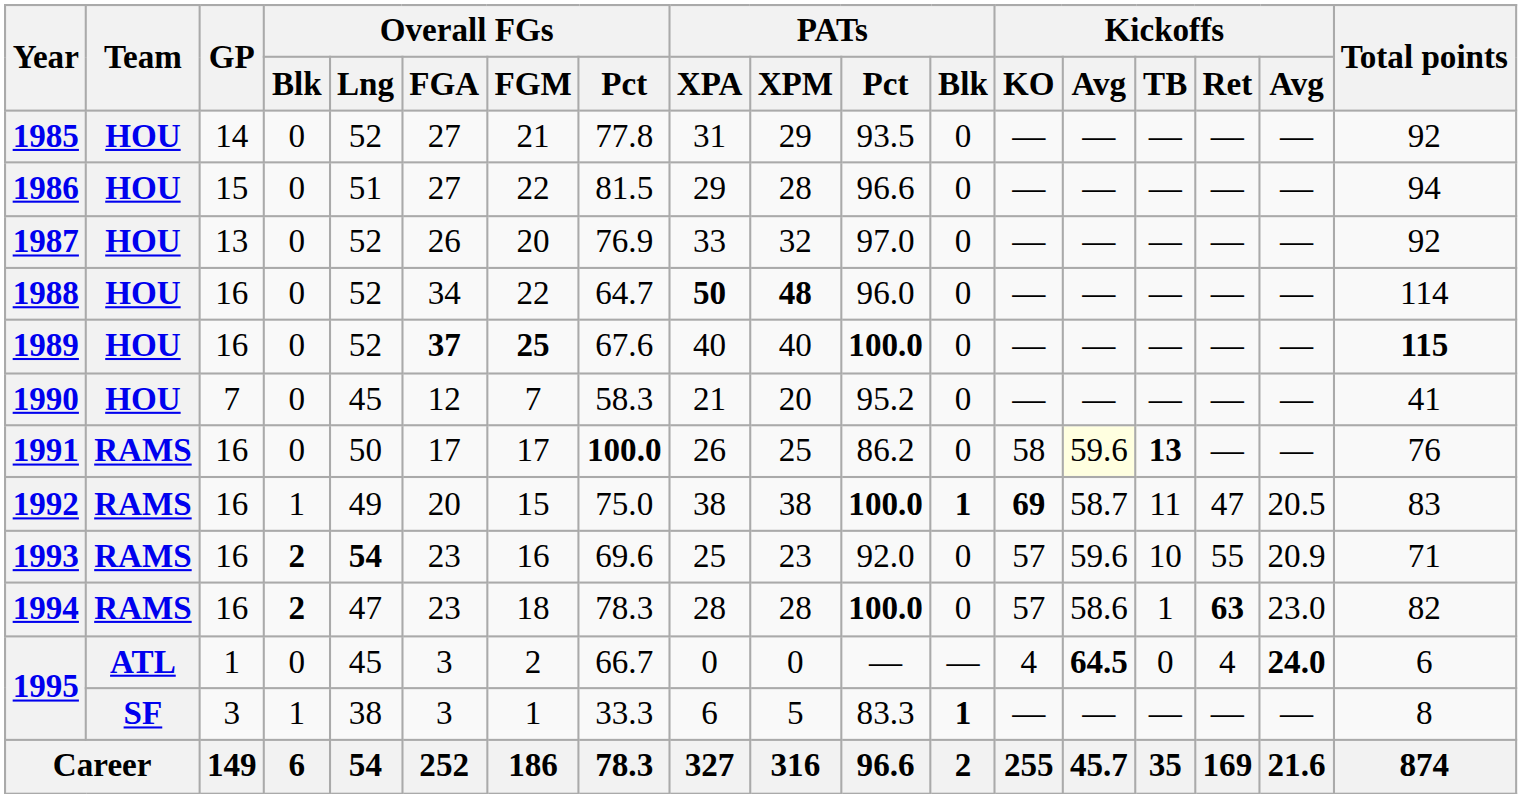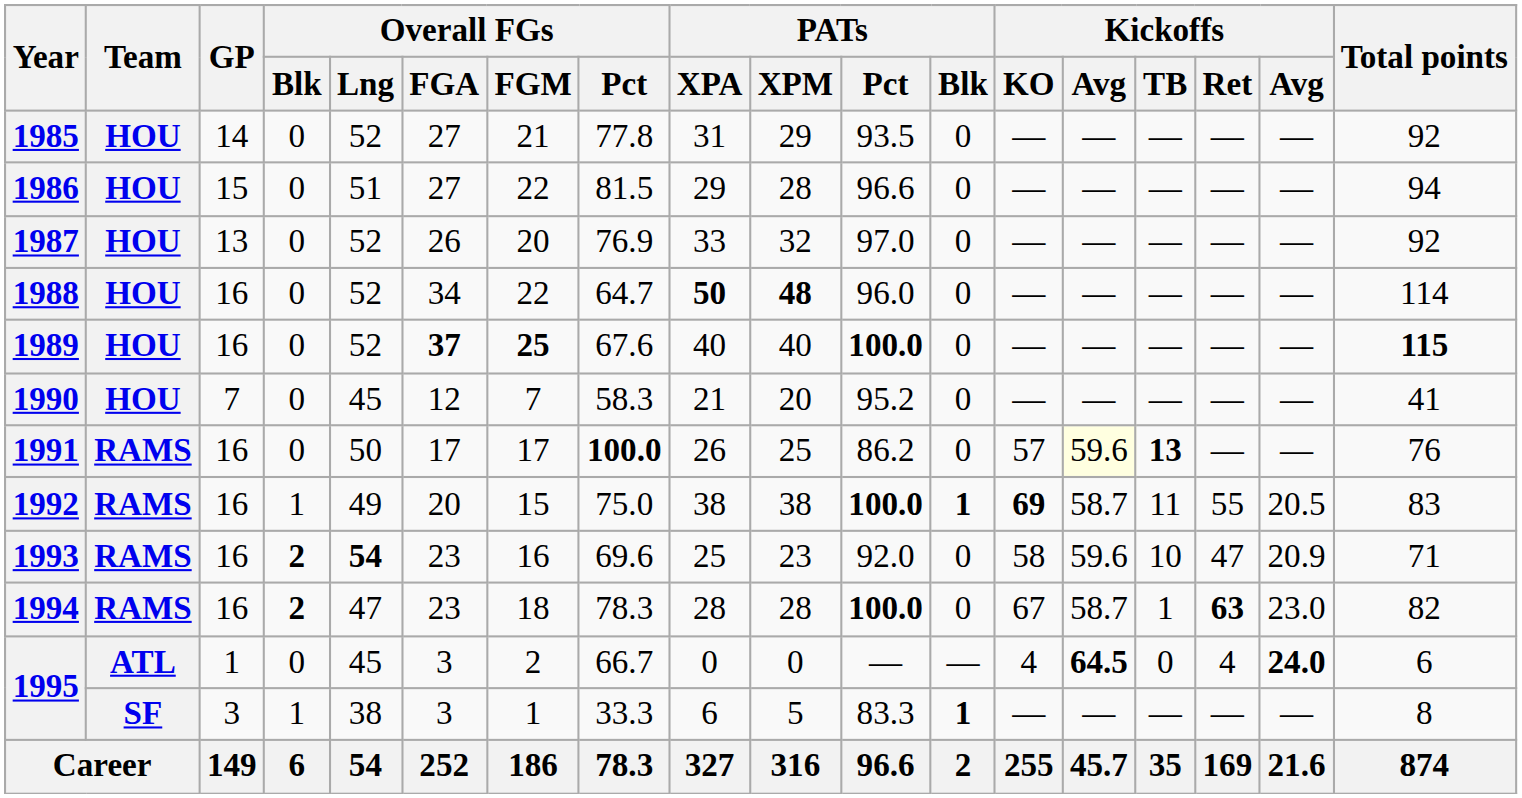 <table class= "wikitable" style="text-align:center;">
 <tr>
 <th rowspan=2>Year</th>
 <th rowspan=2>Team</th>
 <th rowspan=2>GP</th>
 <th colspan=5>Overall FGs</th>
 <th colspan=4>PATs</th>
 <th colspan=5>Kickoffs</th>
 <th rowspan=2>Total points</th>
 </tr>
 <tr>
 <th>Blk</th>
 <th>Lng</th>
 <th>FGA</th>
 <th>FGM</th>
 <th>Pct</th>
 <th>XPA</th>
 <th>XPM</th>
 <th>Pct</th>
 <th>Blk</th>
 <th>KO</th>
 <th>Avg</th>
 <th>TB</th>
 <th>Ret</th>
 <th>Avg</th>
 </tr>
 <tr>
 <th><a href='#'>1985</a></th>
 <th><a href='#'>HOU</a></th>
 <td>14</td>
 <td>0</td>
 <td>52</td>
 <td>27</td>
 <td>21</td>
 <td>77.8</td>
 <td>31</td>
 <td>29</td>
 <td>93.5</td>
 <td>0</td>
 <td>—</td>
 <td>—</td>
 <td>—</td>
 <td>—</td>
 <td>—</td>
 <td>92</td>
 </tr>
 <tr>
 <th><a href='#'>1986</a></th>
 <th><a href='#'>HOU</a></th>
 <td>15</td>
 <td>0</td>
 <td>51</td>
 <td>27</td>
 <td>22</td>
 <td>81.5</td>
 <td>29</td>
 <td>28</td>
 <td>96.6</td>
 <td>0</td>
 <td>—</td>
 <td>—</td>
 <td>—</td>
 <td>—</td>
 <td>—</td>
 <td>94</td>
 </tr>
 <tr>
 <th><a href='#'>1987</a></th>
 <th><a href='#'>HOU</a></th>
 <td>13</td>
 <td>0</td>
 <td>52</td>
 <td>26</td>
 <td>20</td>
 <td>76.9</td>
 <td>33</td>
 <td>32</td>
 <td>97.0</td>
 <td>0</td>
 <td>—</td>
 <td>—</td>
 <td>—</td>
 <td>—</td>
 <td>—</td>
 <td>92</td>
 </tr>
 <tr>
 <th><a href='#'>1988</a></th>
 <th><a href='#'>HOU</a></th>
 <td>16</td>
 <td>0</td>
 <td>52</td>
 <td>34</td>
 <td>22</td>
 <td>64.7</td>
 <td><strong>50</strong></td>
 <td><strong>48</strong></td>
 <td>96.0</td>
 <td>0</td>
 <td>—</td>
 <td>—</td>
 <td>—</td>
 <td>—</td>
 <td>—</td>
 <td>114</td>
 </tr>
 <tr>
 <th><a href='#'>1989</a></th>
 <th><a href='#'>HOU</a></th>
 <td>16</td>
 <td>0</td>
 <td>52</td>
 <td><strong>37</strong></td>
 <td><strong>25</strong></td>
 <td>67.6</td>
 <td>40</td>
 <td>40</td>
 <td><strong>100.0</strong></td>
 <td>0</td>
 <td>—</td>
 <td>—</td>
 <td>—</td>
 <td>—</td>
 <td>—</td>
 <td><strong>115</strong></td>
 </tr>
 <tr>
 <th><a href='#'>1990</a></th>
 <th><a href='#'>HOU</a></th>
 <td>7</td>
 <td>0</td>
 <td>45</td>
 <td>12</td>
 <td>7</td>
 <td>58.3</td>
 <td>21</td>
 <td>20</td>
 <td>95.2</td>
 <td>0</td>
 <td>—</td>
 <td>—</td>
 <td>—</td>
 <td>—</td>
 <td>—</td>
 <td>41</td>
 </tr>
 <tr>
 <th><a href='#'>1991</a></th>
 <th><a href='#'>RAMS</a></th>
 <td>16</td>
 <td>0</td>
 <td>50</td>
 <td>17</td>
 <td>17</td>
 <td><strong>100.0</strong></td>
 <td>26</td>
 <td>25</td>
 <td>86.2</td>
 <td>0</td>
-<td>58</td>
+<td>57</td>
 <td style="background: lightyellow;">59.6</td>
 <td><strong>13</strong></td>
 <td>—</td>
 <td>—</td>
 <td>76</td>
 </tr>
 <tr>
 <th><a href='#'>1992</a></th>
 <th><a href='#'>RAMS</a></th>
 <td>16</td>
 <td>1</td>
 <td>49</td>
 <td>20</td>
 <td>15</td>
 <td>75.0</td>
 <td>38</td>
 <td>38</td>
 <td><strong>100.0</strong></td>
 <td><strong>1</strong></td>
 <td><strong>69</strong></td>
 <td>58.7</td>
 <td>11</td>
-<td>47</td>
+<td>55</td>
 <td>20.5</td>
 <td>83</td>
 </tr>
 <tr>
 <th><a href='#'>1993</a></th>
 <th><a href='#'>RAMS</a></th>
 <td>16</td>
 <td><strong>2</strong></td>
 <td><strong>54</strong></td>
 <td>23</td>
 <td>16</td>
 <td>69.6</td>
 <td>25</td>
 <td>23</td>
 <td>92.0</td>
 <td>0</td>
-<td>57</td>
+<td>58</td>
 <td>59.6</td>
 <td>10</td>
-<td>55</td>
+<td>47</td>
 <td>20.9</td>
 <td>71</td>
 </tr>
 <tr>
 <th><a href='#'>1994</a></th>
 <th><a href='#'>RAMS</a></th>
 <td>16</td>
 <td><strong>2</strong></td>
 <td>47</td>
 <td>23</td>
 <td>18</td>
 <td>78.3</td>
 <td>28</td>
 <td>28</td>
 <td><strong>100.0</strong></td>
 <td>0</td>
-<td>57</td>
-<td>58.6</td>
+<td>67</td>
+<td>58.7</td>
 <td>1</td>
 <td><strong>63</strong></td>
 <td>23.0</td>
 <td>82</td>
 </tr>
 <tr>
 <th rowspan=2><a href='#'>1995</a></th>
 <th><a href='#'>ATL</a></th>
 <td>1</td>
 <td>0</td>
 <td>45</td>
 <td>3</td>
 <td>2</td>
 <td>66.7</td>
 <td>0</td>
 <td>0</td>
 <td>—</td>
 <td>—</td>
 <td>4</td>
 <td><strong>64.5</strong></td>
 <td>0</td>
 <td>4</td>
 <td><strong>24.0</strong></td>
 <td>6</td>
 </tr>
 <tr>
 <th><a href='#'>SF</a></th>
 <td>3</td>
 <td>1</td>
 <td>38</td>
 <td>3</td>
 <td>1</td>
 <td>33.3</td>
 <td>6</td>
 <td>5</td>
 <td>83.3</td>
 <td><strong>1</strong></td>
 <td>—</td>
 <td>—</td>
 <td>—</td>
 <td>—</td>
 <td>—</td>
 <td>8</td>
 </tr>
 <tr>
 <th colspan=2>Career</th>
 <th>149</th>
 <th>6</th>
 <th>54</th>
 <th>252</th>
 <th>186</th>
 <th>78.3</th>
 <th>327</th>
 <th>316</th>
 <th>96.6</th>
 <th>2</th>
 <th>255</th>
 <th>45.7</th>
 <th>35</th>
 <th>169</th>
 <th>21.6</th>
 <th>874</th>
 </tr>
 </table>
